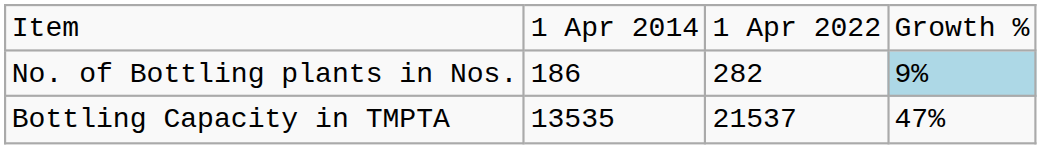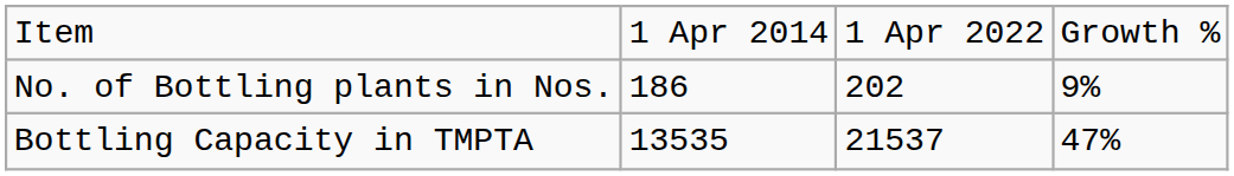 <table class="wikitable">
 <tr>
 <td>Item</td>
 <td>1 Apr 2014</td>
 <td>1 Apr 2022</td>
 <td>Growth %</td>
 </tr>
 <tr>
 <td>No. of Bottling plants in Nos.</td>
 <td>186</td>
-<td>282</td>
-<td style="background: lightblue;">9%</td>
+<td>202</td>
+<td>9%</td>
 </tr>
 <tr>
 <td>Bottling Capacity in TMPTA</td>
 <td>13535</td>
 <td>21537</td>
 <td>47%</td>
 </tr>
 </table>
